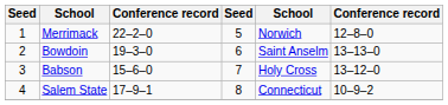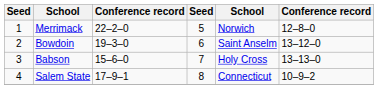 <table class="wikitable">
 <tr>
 <th>Seed</th>
 <th>School</th>
 <th>Conference record</th>
 <th>Seed</th>
 <th>School</th>
 <th>Conference record</th>
 </tr>
 <tr>
 <td align=center>1</td>
 <td><a href='#'>Merrimack</a></td>
 <td>22–2–0</td>
 <td align=center>5</td>
 <td><a href='#'>Norwich</a></td>
 <td>12–8–0</td>
 </tr>
 <tr>
 <td align=center>2</td>
 <td><a href='#'>Bowdoin</a></td>
 <td>19–3–0</td>
 <td align=center>6</td>
 <td><a href='#'>Saint Anselm</a></td>
-<td>13–13–0</td>
+<td>13–12–0</td>
 </tr>
 <tr>
 <td align=center>3</td>
 <td><a href='#'>Babson</a></td>
 <td>15–6–0</td>
 <td align=center>7</td>
 <td><a href='#'>Holy Cross</a></td>
-<td>13–12–0</td>
+<td>13–13–0</td>
 </tr>
 <tr>
 <td align=center>4</td>
 <td><a href='#'>Salem State</a></td>
 <td>17–9–1</td>
 <td align=center>8</td>
 <td><a href='#'>Connecticut</a></td>
 <td>10–9–2</td>
 </tr>
 <tr>
 </tr>
 </table>
